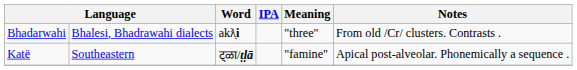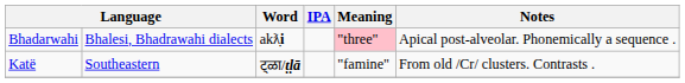 <table class="wikitable">
 <tr>
 <th colspan=2>Language</th>
 <th>Word</th>
 <th><a href='#'>IPA</a></th>
 <th>Meaning</th>
 <th>Notes</th>
 </tr>
 <tr>
 <td><a href='#'>Bhadarwahi</a></td>
 <td><a href='#'>Bhalesi, Bhadrawahi dialects</a></td>
 <td></em>ak</strong>ƛ̣<strong>i<em></td>
 <td></td>
-<td>"three"</td>
-<td>From old /Cr/ clusters. Contrasts .</td>
+<td style="background: pink;">"three"</td>
+<td>Apical post-alveolar. Phonemically a sequence .</td>
 </tr>
 <tr>
 <td><a href='#'>Katë</a></td>
 <td><a href='#'>Southeastern</a></td>
 <td>ट्ळा/<strong><em>ṭḷ<strong>ā<em></td>
 <td></td>
 <td>"famine"</td>
-<td>Apical post-alveolar. Phonemically a sequence .</td>
+<td>From old /Cr/ clusters. Contrasts .</td>
 </tr>
 <tr>
 </tr>
 </table>
